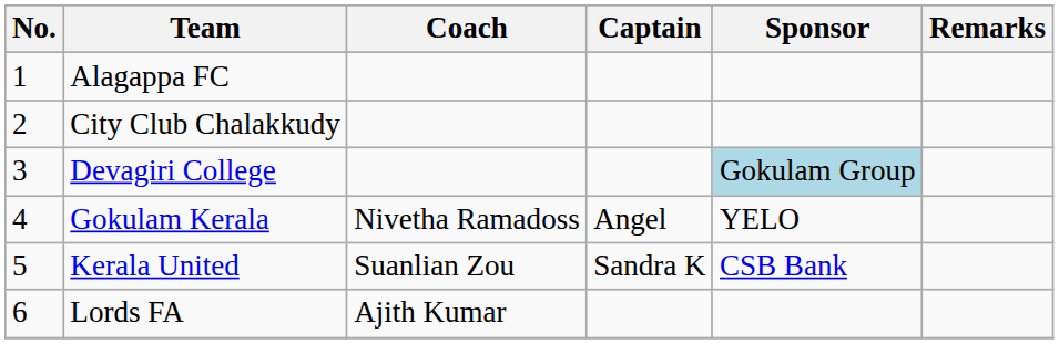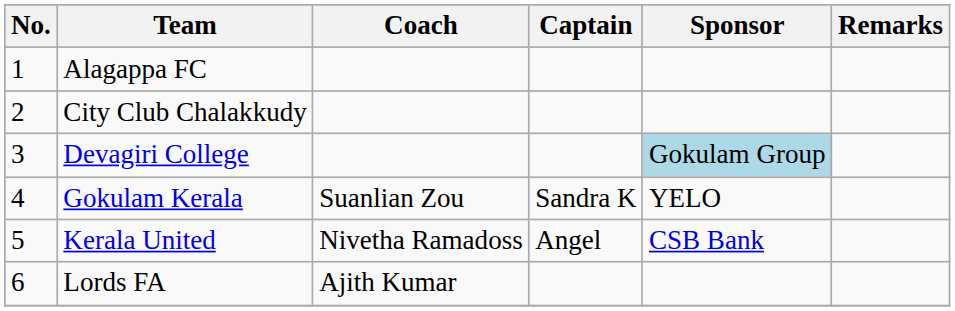 <table class="wikitable">
 <tr>
 <th>No.</th>
 <th>Team</th>
 <th>Coach</th>
 <th>Captain</th>
 <th>Sponsor</th>
 <th>Remarks</th>
 </tr>
 <tr>
 <td>1</td>
 <td>Alagappa FC</td>
 <td></td>
 <td></td>
 <td></td>
 <td></td>
 </tr>
 <tr>
 <td>2</td>
 <td>City Club Chalakkudy</td>
 <td></td>
 <td></td>
 <td></td>
 <td></td>
 </tr>
 <tr>
 <td>3</td>
 <td><a href='#'>Devagiri College</a></td>
 <td></td>
 <td></td>
 <td style="background: lightblue;">Gokulam Group</td>
 <td></td>
 </tr>
 <tr>
 <td>4</td>
 <td><a href='#'>Gokulam Kerala</a></td>
-<td> Nivetha Ramadoss</td>
-<td> Angel</td>
+<td> Suanlian Zou</td>
+<td> Sandra K</td>
 <td>YELO</td>
 <td></td>
 </tr>
 <tr>
 <td>5</td>
 <td><a href='#'>Kerala United</a></td>
-<td> Suanlian Zou</td>
-<td> Sandra K</td>
+<td> Nivetha Ramadoss</td>
+<td> Angel</td>
 <td><a href='#'>CSB Bank</a></td>
 <td></td>
 </tr>
 <tr>
 <td>6</td>
 <td>Lords FA</td>
 <td> Ajith Kumar</td>
 <td></td>
 <td></td>
 <td></td>
 </tr>
 <tr>
 </tr>
 </table>
